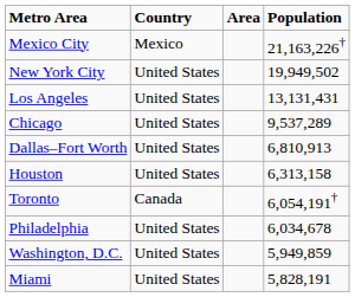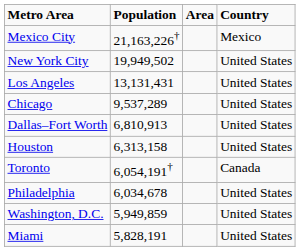 <table class="sortable wikitable" class="wikitable">
 <tr>
 <td><strong>Metro Area</strong></td>
+<td><strong>Population</strong></td>
+<td><strong>Area</strong></td>
 <td><strong>Country</strong></td>
-<td><strong>Area</strong></td>
-<td><strong>Population</strong></td>
 </tr>
 <tr style="vertical-align: top; text-align: left;">
 <td><a href='#'>Mexico City</a></td>
+<td>21,163,226<sup>†</sup></td>
+<td></td>
 <td>Mexico</td>
-<td></td>
-<td>21,163,226<sup>†</sup></td>
 </tr>
 <tr style="vertical-align: top; text-align: left;">
 <td><a href='#'>New York City</a></td>
+<td>19,949,502</td>
+<td></td>
 <td>United States</td>
-<td></td>
-<td>19,949,502</td>
 </tr>
 <tr style="vertical-align: top; text-align: left;">
 <td><a href='#'>Los Angeles</a></td>
+<td>13,131,431</td>
+<td></td>
 <td>United States</td>
-<td></td>
-<td>13,131,431</td>
 </tr>
 <tr style="vertical-align: top; text-align: left;">
 <td><a href='#'>Chicago</a></td>
+<td>9,537,289</td>
+<td></td>
 <td>United States</td>
-<td></td>
-<td>9,537,289</td>
 </tr>
 <tr style="vertical-align: top; text-align: left;">
 <td><a href='#'>Dallas–Fort Worth</a></td>
+<td>6,810,913</td>
+<td></td>
 <td>United States</td>
-<td></td>
-<td>6,810,913</td>
 </tr>
 <tr style="vertical-align: top; text-align: left;">
 <td><a href='#'>Houston</a></td>
+<td>6,313,158</td>
+<td></td>
 <td>United States</td>
-<td></td>
-<td>6,313,158</td>
 </tr>
 <tr style="vertical-align: top; text-align: left;">
 <td><a href='#'>Toronto</a></td>
+<td>6,054,191<sup>†</sup></td>
+<td></td>
 <td>Canada</td>
-<td></td>
-<td>6,054,191<sup>†</sup></td>
 </tr>
 <tr style="vertical-align: top; text-align: left;">
 <td><a href='#'>Philadelphia</a></td>
+<td>6,034,678</td>
+<td></td>
 <td>United States</td>
-<td></td>
-<td>6,034,678</td>
 </tr>
 <tr style="vertical-align: top; text-align: left;">
 <td><a href='#'>Washington, D.C.</a></td>
+<td>5,949,859</td>
+<td></td>
 <td>United States</td>
-<td></td>
-<td>5,949,859</td>
 </tr>
 <tr style="vertical-align: top; text-align: left;">
 <td><a href='#'>Miami</a></td>
+<td>5,828,191</td>
+<td></td>
 <td>United States</td>
-<td></td>
-<td>5,828,191</td>
 </tr>
 </table>
